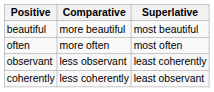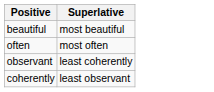 <table class="wikitable">
 <tr>
 <th>Positive</th>
-<th>Comparative</th>
 <th>Superlative</th>
 </tr>
 <tr>
 <td>beautiful</td>
-<td>more beautiful</td>
 <td>most beautiful</td>
 </tr>
 <tr>
 <td>often</td>
-<td>more often</td>
 <td>most often</td>
 </tr>
 <tr>
 <td>observant</td>
-<td>less observant</td>
 <td>least coherently</td>
 </tr>
 <tr>
 <td>coherently</td>
-<td>less coherently</td>
 <td>least observant</td>
 </tr>
 </table>
